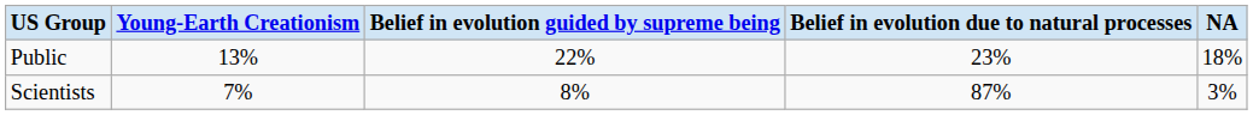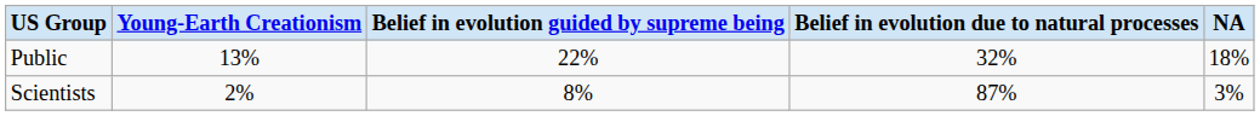 <table class="wikitable" style="text-align: center;">
 <tr>
 <th style="background:#d0e5f5;color:black">US Group</th>
 <th style="background:#d0e5f5;color:black" !><a href='#'>Young-Earth Creationism</a></th>
 <th style="background:#d0e5f5;color:black">Belief in evolution <a href='#'>guided by supreme being</a></th>
 <th style="background:#d0e5f5;color:black">Belief in evolution due to natural processes</th>
 <th style="background:#d0e5f5;color:black">NA</th>
 </tr>
 <tr>
 <td align="left">Public</td>
 <td>13%</td>
 <td>22%</td>
-<td>23%</td>
+<td>32%</td>
 <td>18%</td>
 </tr>
 <tr>
 <td align="left">Scientists</td>
-<td>7%</td>
+<td>2%</td>
 <td>8%</td>
 <td>87%</td>
 <td>3%</td>
 </tr>
 </table>
